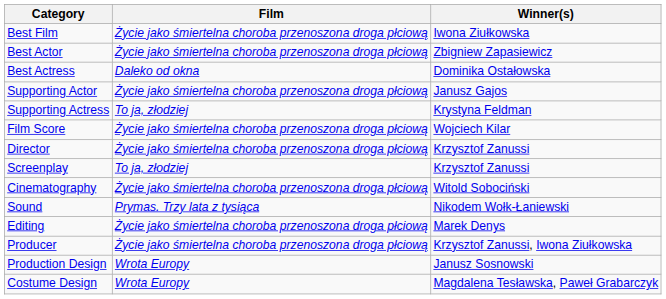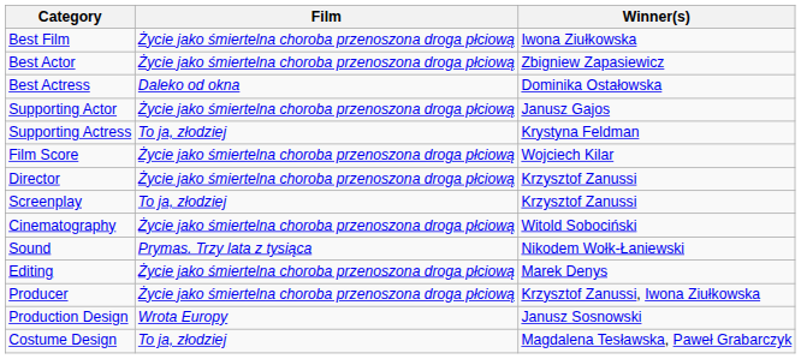 <table class="wikitable">
 <tr>
 <th>Category</th>
 <th>Film</th>
 <th>Winner(s)</th>
 </tr>
 <tr>
 <td><a href='#'>Best Film</a></td>
 <td><em><a href='#'>Życie jako śmiertelna choroba przenoszona droga płciową</a></em></td>
 <td><a href='#'>Iwona Ziułkowska</a></td>
 </tr>
 <tr>
 <td><a href='#'>Best Actor</a></td>
 <td><em><a href='#'>Życie jako śmiertelna choroba przenoszona droga płciową</a></em></td>
 <td><a href='#'>Zbigniew Zapasiewicz</a></td>
 </tr>
 <tr>
 <td><a href='#'>Best Actress</a></td>
 <td><em><a href='#'>Daleko od okna</a></em></td>
 <td><a href='#'>Dominika Ostałowska</a></td>
 </tr>
 <tr>
 <td><a href='#'>Supporting Actor</a></td>
 <td><em><a href='#'>Życie jako śmiertelna choroba przenoszona droga płciową</a></em></td>
 <td><a href='#'>Janusz Gajos</a></td>
 </tr>
 <tr>
 <td><a href='#'>Supporting Actress</a></td>
 <td><em><a href='#'>To ja, złodziej</a></em></td>
 <td><a href='#'>Krystyna Feldman</a></td>
 </tr>
 <tr>
 <td><a href='#'>Film Score</a></td>
 <td><em><a href='#'>Życie jako śmiertelna choroba przenoszona droga płciową</a></em></td>
 <td><a href='#'>Wojciech Kilar</a></td>
 </tr>
 <tr>
 <td><a href='#'>Director</a></td>
 <td><em><a href='#'>Życie jako śmiertelna choroba przenoszona droga płciową</a></em></td>
 <td><a href='#'>Krzysztof Zanussi</a></td>
 </tr>
 <tr>
 <td><a href='#'>Screenplay</a></td>
 <td><em><a href='#'>To ja, złodziej</a></em></td>
 <td><a href='#'>Krzysztof Zanussi</a></td>
 </tr>
 <tr>
 <td><a href='#'>Cinematography</a></td>
 <td><em><a href='#'>Życie jako śmiertelna choroba przenoszona droga płciową</a></em></td>
 <td><a href='#'>Witold Sobociński</a></td>
 </tr>
 <tr>
 <td><a href='#'>Sound</a></td>
 <td><em><a href='#'>Prymas. Trzy lata z tysiąca</a></em></td>
 <td><a href='#'>Nikodem Wołk-Łaniewski</a></td>
 </tr>
 <tr>
 <td><a href='#'>Editing</a></td>
 <td><em><a href='#'>Życie jako śmiertelna choroba przenoszona droga płciową</a></em></td>
 <td><a href='#'>Marek Denys</a></td>
 </tr>
 <tr>
 <td><a href='#'>Producer</a></td>
 <td><em><a href='#'>Życie jako śmiertelna choroba przenoszona droga płciową</a></em></td>
 <td><a href='#'>Krzysztof Zanussi</a>, <a href='#'>Iwona Ziułkowska</a></td>
 </tr>
 <tr>
 <td><a href='#'>Production Design</a></td>
 <td><em><a href='#'>Wrota Europy</a></em></td>
 <td><a href='#'>Janusz Sosnowski</a></td>
 </tr>
 <tr>
 <td><a href='#'>Costume Design</a></td>
-<td><em><a href='#'>Wrota Europy</a></em></td>
+<td><em><a href='#'>To ja, złodziej</a></em></td>
 <td><a href='#'>Magdalena Tesławska</a>, <a href='#'>Paweł Grabarczyk</a></td>
 </tr>
 </table>
